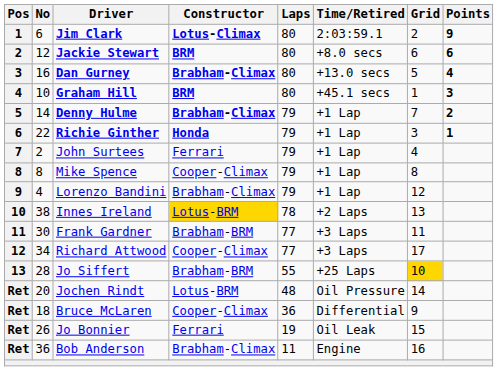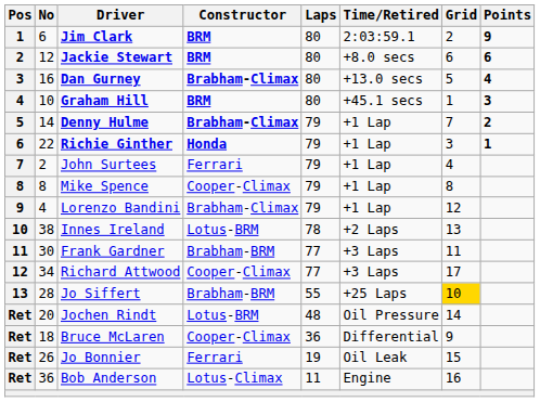 <table class="wikitable" style="font-size: 95%;">
 <tr>
 <th>Pos</th>
 <th>No</th>
 <th>Driver</th>
 <th>Constructor</th>
 <th>Laps</th>
 <th>Time/Retired</th>
 <th>Grid</th>
 <th>Points</th>
 </tr>
 <tr>
 <th>1</th>
 <td>6</td>
 <td> <strong><a href='#'>Jim Clark</a></strong></td>
-<td><strong><a href='#'>Lotus</a>-<a href='#'>Climax</a></strong></td>
+<td><strong><a href='#'>BRM</a></strong></td>
 <td>80</td>
 <td>2:03:59.1</td>
 <td>2</td>
 <td><strong>9</strong></td>
 </tr>
 <tr>
 <th>2</th>
 <td>12</td>
 <td> <strong><a href='#'>Jackie Stewart</a></strong></td>
 <td><strong><a href='#'>BRM</a></strong></td>
 <td>80</td>
 <td>+8.0 secs</td>
 <td>6</td>
 <td><strong>6</strong></td>
 </tr>
 <tr>
 <th>3</th>
 <td>16</td>
 <td> <strong><a href='#'>Dan Gurney</a></strong></td>
 <td><strong><a href='#'>Brabham</a>-<a href='#'>Climax</a></strong></td>
 <td>80</td>
 <td>+13.0 secs</td>
 <td>5</td>
 <td><strong>4</strong></td>
 </tr>
 <tr>
 <th>4</th>
 <td>10</td>
 <td> <strong><a href='#'>Graham Hill</a></strong></td>
 <td><strong><a href='#'>BRM</a></strong></td>
 <td>80</td>
 <td>+45.1 secs</td>
 <td>1</td>
 <td><strong>3</strong></td>
 </tr>
 <tr>
 <th>5</th>
 <td>14</td>
 <td> <strong><a href='#'>Denny Hulme</a></strong></td>
 <td><strong><a href='#'>Brabham</a>-<a href='#'>Climax</a></strong></td>
 <td>79</td>
 <td>+1 Lap</td>
 <td>7</td>
 <td><strong>2</strong></td>
 </tr>
 <tr>
 <th>6</th>
 <td>22</td>
 <td> <strong><a href='#'>Richie Ginther</a></strong></td>
 <td><strong><a href='#'>Honda</a></strong></td>
 <td>79</td>
 <td>+1 Lap</td>
 <td>3</td>
 <td><strong>1</strong></td>
 </tr>
 <tr>
 <th>7</th>
 <td>2</td>
 <td> <a href='#'>John Surtees</a></td>
 <td><a href='#'>Ferrari</a></td>
 <td>79</td>
 <td>+1 Lap</td>
 <td>4</td>
 <td></td>
 </tr>
 <tr>
 <th>8</th>
 <td>8</td>
 <td> <a href='#'>Mike Spence</a></td>
 <td><a href='#'>Cooper</a>-<a href='#'>Climax</a></td>
 <td>79</td>
 <td>+1 Lap</td>
 <td>8</td>
 <td></td>
 </tr>
 <tr>
 <th>9</th>
 <td>4</td>
 <td> <a href='#'>Lorenzo Bandini</a></td>
 <td><a href='#'>Brabham</a>-<a href='#'>Climax</a></td>
 <td>79</td>
 <td>+1 Lap</td>
 <td>12</td>
 <td></td>
 </tr>
 <tr>
 <th>10</th>
 <td>38</td>
 <td> <a href='#'>Innes Ireland</a></td>
-<td style="background: gold;"><a href='#'>Lotus</a>-<a href='#'>BRM</a></td>
+<td><a href='#'>Lotus</a>-<a href='#'>BRM</a></td>
 <td>78</td>
 <td>+2 Laps</td>
 <td>13</td>
 <td></td>
 </tr>
 <tr>
 <th>11</th>
 <td>30</td>
 <td> <a href='#'>Frank Gardner</a></td>
 <td><a href='#'>Brabham</a>-<a href='#'>BRM</a></td>
 <td>77</td>
 <td>+3 Laps</td>
 <td>11</td>
 <td></td>
 </tr>
 <tr>
 <th>12</th>
 <td>34</td>
 <td> <a href='#'>Richard Attwood</a></td>
 <td><a href='#'>Cooper</a>-<a href='#'>Climax</a></td>
 <td>77</td>
 <td>+3 Laps</td>
 <td>17</td>
 <td></td>
 </tr>
 <tr>
 <th>13</th>
 <td>28</td>
 <td> <a href='#'>Jo Siffert</a></td>
 <td><a href='#'>Brabham</a>-<a href='#'>BRM</a></td>
 <td>55</td>
 <td>+25 Laps</td>
 <td style="background: gold;">10</td>
 <td></td>
 </tr>
 <tr>
 <th>Ret</th>
 <td>20</td>
 <td> <a href='#'>Jochen Rindt</a></td>
 <td><a href='#'>Lotus</a>-<a href='#'>BRM</a></td>
 <td>48</td>
 <td>Oil Pressure</td>
 <td>14</td>
 <td></td>
 </tr>
 <tr>
 <th>Ret</th>
 <td>18</td>
 <td> <a href='#'>Bruce McLaren</a></td>
 <td><a href='#'>Cooper</a>-<a href='#'>Climax</a></td>
 <td>36</td>
 <td>Differential</td>
 <td>9</td>
 <td></td>
 </tr>
 <tr>
 <th>Ret</th>
 <td>26</td>
 <td> <a href='#'>Jo Bonnier</a></td>
 <td><a href='#'>Ferrari</a></td>
 <td>19</td>
 <td>Oil Leak</td>
 <td>15</td>
 <td></td>
 </tr>
 <tr>
 <th>Ret</th>
 <td>36</td>
 <td> <a href='#'>Bob Anderson</a></td>
-<td><a href='#'>Brabham</a>-<a href='#'>Climax</a></td>
+<td><a href='#'>Lotus</a>-<a href='#'>Climax</a></td>
 <td>11</td>
 <td>Engine</td>
 <td>16</td>
 <td></td>
 </tr>
 <tr>
 <th colspan="8"></th>
 </tr>
 </table>
